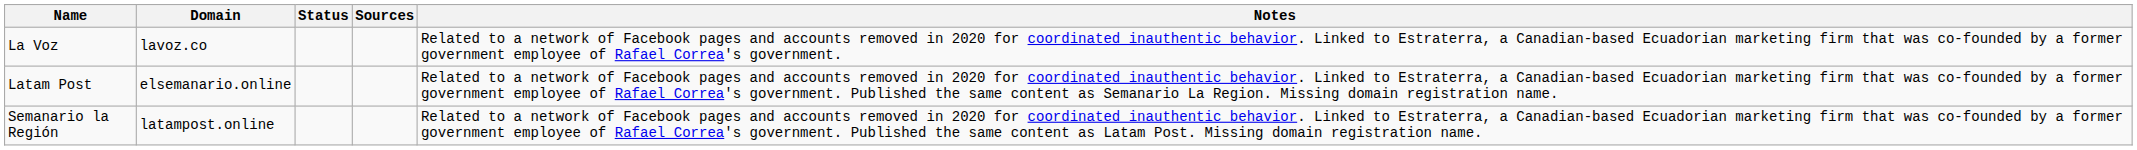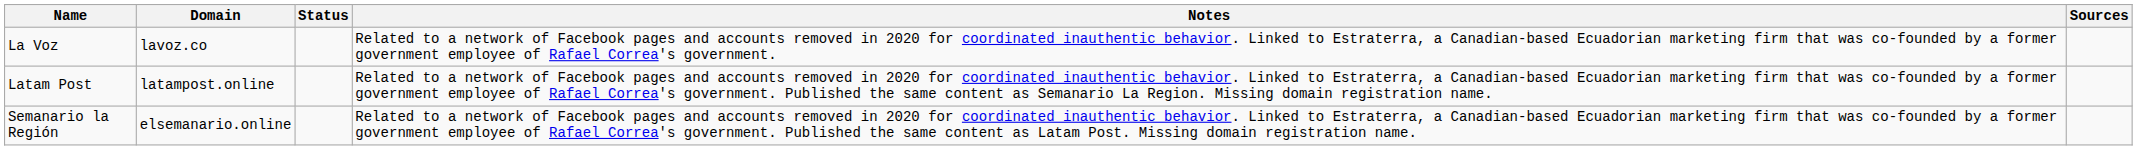 <table class="wikitable sortable mw-collapsible">
 <tr>
 <th>Name</th>
 <th>Domain</th>
 <th>Status</th>
+<th class="sortable">Notes</th>
 <th class="unsortable">Sources</th>
-<th class="sortable">Notes</th>
 </tr>
 <tr>
 <td>La Voz</td>
 <td>lavoz.co</td>
 <td></td>
+<td>Related to a network of Facebook pages and accounts removed in 2020 for <a href='#'>coordinated inauthentic behavior</a>. Linked to Estraterra, a Canadian-based Ecuadorian marketing firm that was co-founded by a former government employee of <a href='#'>Rafael Correa</a>'s government.</td>
 <td></td>
-<td>Related to a network of Facebook pages and accounts removed in 2020 for <a href='#'>coordinated inauthentic behavior</a>. Linked to Estraterra, a Canadian-based Ecuadorian marketing firm that was co-founded by a former government employee of <a href='#'>Rafael Correa</a>'s government.</td>
 </tr>
 <tr>
 <td>Latam Post</td>
-<td>elsemanario.online</td>
-<td></td>
+<td>latampost.online</td>
 <td></td>
 <td>Related to a network of Facebook pages and accounts removed in 2020 for <a href='#'>coordinated inauthentic behavior</a>. Linked to Estraterra, a Canadian-based Ecuadorian marketing firm that was co-founded by a former government employee of <a href='#'>Rafael Correa</a>'s government. Published the same content as Semanario La Region. Missing domain registration name.</td>
+<td></td>
 </tr>
 <tr>
 <td>Semanario la Región</td>
-<td>latampost.online</td>
-<td></td>
+<td>elsemanario.online</td>
 <td></td>
 <td>Related to a network of Facebook pages and accounts removed in 2020 for <a href='#'>coordinated inauthentic behavior</a>. Linked to Estraterra, a Canadian-based Ecuadorian marketing firm that was co-founded by a former government employee of <a href='#'>Rafael Correa</a>'s government. Published the same content as Latam Post. Missing domain registration name.</td>
+<td></td>
 </tr>
 </table>
